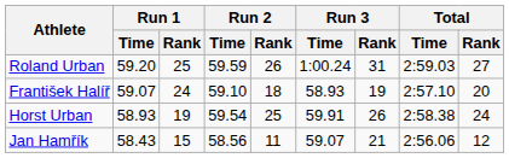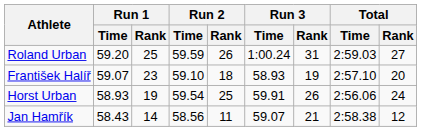 <table class="wikitable" border="1" style="font-size:90%">
 <tr>
 <th rowspan="2">Athlete</th>
 <th colspan="2">Run 1</th>
 <th colspan="2">Run 2</th>
 <th colspan="2">Run 3</th>
 <th colspan="2">Total</th>
 </tr>
 <tr>
 <th>Time</th>
 <th>Rank</th>
 <th>Time</th>
 <th>Rank</th>
 <th>Time</th>
 <th>Rank</th>
 <th>Time</th>
 <th>Rank</th>
 </tr>
 <tr>
 <td><a href='#'>Roland Urban</a></td>
 <td align="center">59.20</td>
 <td align="center">25</td>
 <td align="center">59.59</td>
 <td align="center">26</td>
 <td align="center">1:00.24</td>
 <td align="center">31</td>
 <td align="center">2:59.03</td>
 <td align="center">27</td>
 </tr>
 <tr>
 <td><a href='#'>František Halíř</a></td>
 <td align="center">59.07</td>
-<td align="center">24</td>
+<td align="center">23</td>
 <td align="center">59.10</td>
 <td align="center">18</td>
 <td align="center">58.93</td>
 <td align="center">19</td>
 <td align="center">2:57.10</td>
 <td align="center">20</td>
 </tr>
 <tr>
 <td><a href='#'>Horst Urban</a></td>
 <td align="center">58.93</td>
 <td align="center">19</td>
 <td align="center">59.54</td>
 <td align="center">25</td>
 <td align="center">59.91</td>
 <td align="center">26</td>
-<td align="center">2:58.38</td>
+<td align="center">2:56.06</td>
 <td align="center">24</td>
 </tr>
 <tr>
 <td><a href='#'>Jan Hamřík</a></td>
 <td align="center">58.43</td>
-<td align="center">15</td>
+<td align="center">14</td>
 <td align="center">58.56</td>
 <td align="center">11</td>
 <td align="center">59.07</td>
 <td align="center">21</td>
-<td align="center">2:56.06</td>
+<td align="center">2:58.38</td>
 <td align="center">12</td>
 </tr>
 </table>
